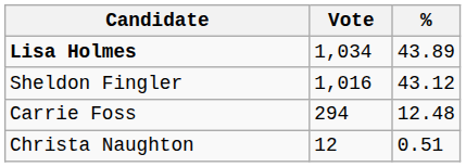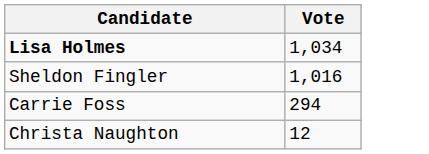 <table class="wikitable">
 <tr>
 <th bgcolor="#DDDDFF" width="200px">Candidate</th>
 <th bgcolor="#DDDDFF" width="50px">Vote</th>
-<th bgcolor="#DDDDFF" width="30px">%</th>
 </tr>
 <tr>
 <td><strong>Lisa Holmes</strong></td>
 <td>1,034</td>
-<td>43.89</td>
 </tr>
 <tr>
 <td>Sheldon Fingler</td>
 <td>1,016</td>
-<td>43.12</td>
 </tr>
 <tr>
 <td>Carrie Foss</td>
 <td>294</td>
-<td>12.48</td>
 </tr>
 <tr>
 <td>Christa Naughton</td>
 <td>12</td>
-<td>0.51</td>
 </tr>
 </table>
